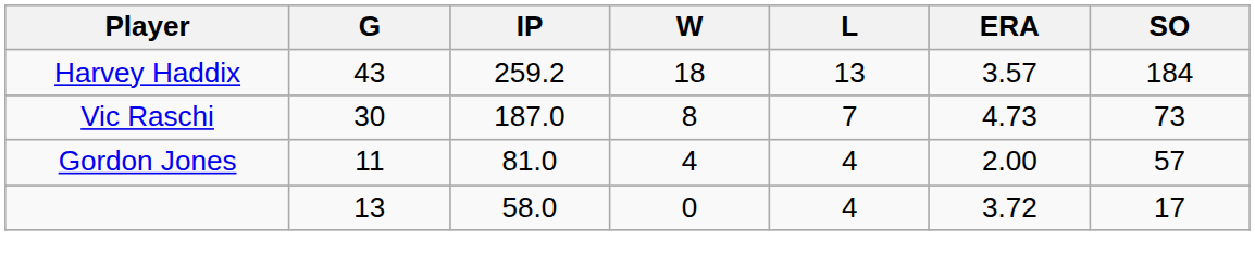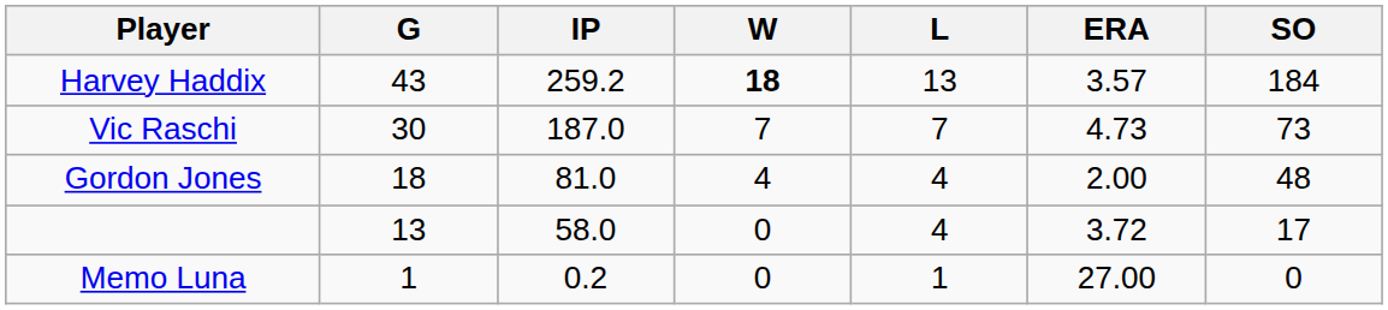 <table class="wikitable sortable">
 <tr>
 <th bgcolor="#DDDDFF" width="16%">Player</th>
 <th bgcolor="#DDDDFF" width="9%">G</th>
 <th bgcolor="#DDDDFF" width="9%">IP</th>
 <th bgcolor="#DDDDFF" width="9%">W</th>
 <th bgcolor="#DDDDFF" width="9%">L</th>
 <th bgcolor="#DDDDFF" width="9%">ERA</th>
 <th bgcolor="#DDDDFF" width="9%">SO</th>
 </tr>
 <tr align="center">
 <td><a href='#'>Harvey Haddix</a></td>
 <td>43</td>
 <td>259.2</td>
-<td>18</td>
+<td><strong>18</strong></td>
 <td>13</td>
 <td>3.57</td>
 <td>184</td>
 </tr>
 <tr align=center>
 <td><a href='#'>Vic Raschi</a></td>
 <td>30</td>
 <td>187.0</td>
-<td>8</td>
+<td>7</td>
 <td>7</td>
 <td>4.73</td>
 <td>73</td>
 </tr>
 <tr align=center>
 <td><a href='#'>Gordon Jones</a></td>
-<td>11</td>
+<td>18</td>
 <td>81.0</td>
 <td>4</td>
 <td>4</td>
 <td>2.00</td>
-<td>57</td>
+<td>48</td>
 </tr>
 <tr align=center>
 <td></td>
 <td>13</td>
 <td>58.0</td>
 <td>0</td>
 <td>4</td>
 <td>3.72</td>
 <td>17</td>
 </tr>
+<tr align="center">
+<td><a href='#'>Memo Luna</a></td>
+<td>1</td>
+<td>0.2</td>
+<td>0</td>
+<td>1</td>
+<td>27.00</td>
+<td>0</td>
+</tr>
 </table>
